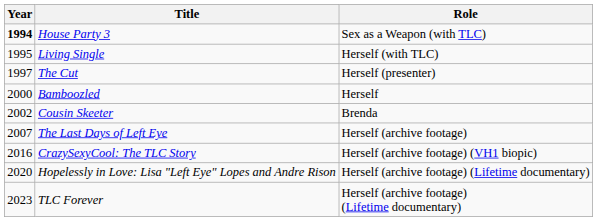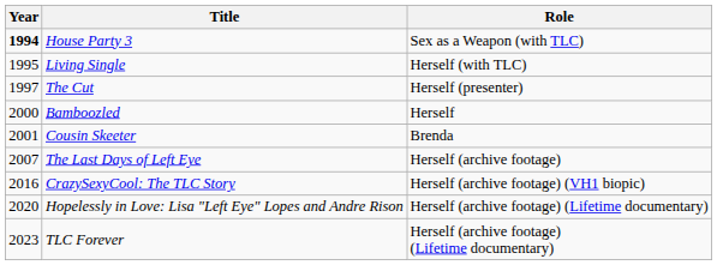 <table class="wikitable">
 <tr>
 <th>Year</th>
 <th>Title</th>
 <th>Role</th>
 </tr>
 <tr>
 <td><strong>1994</strong></td>
 <td><em><a href='#'>House Party 3</a></em></td>
 <td>Sex as a Weapon (with <a href='#'>TLC</a>)</td>
 </tr>
 <tr>
 <td>1995</td>
 <td><em><a href='#'>Living Single</a></em></td>
 <td>Herself (with TLC)</td>
 </tr>
 <tr>
 <td>1997</td>
 <td><em><a href='#'>The Cut</a></em></td>
 <td>Herself (presenter)</td>
 </tr>
 <tr>
 <td>2000</td>
 <td><em><a href='#'>Bamboozled</a></em></td>
 <td>Herself</td>
 </tr>
 <tr>
-<td>2002</td>
+<td>2001</td>
 <td><em><a href='#'>Cousin Skeeter</a></em></td>
 <td>Brenda</td>
 </tr>
 <tr>
 <td>2007</td>
 <td><em><a href='#'>The Last Days of Left Eye</a></em></td>
 <td>Herself (archive footage)</td>
 </tr>
 <tr>
 <td>2016</td>
 <td><em><a href='#'>CrazySexyCool: The TLC Story</a></em></td>
 <td>Herself (archive footage) (<a href='#'>VH1</a> biopic)</td>
 </tr>
 <tr>
 <td>2020</td>
 <td><em>Hopelessly in Love: Lisa "Left Eye" Lopes and Andre Rison</em></td>
 <td>Herself (archive footage) (<a href='#'>Lifetime</a> documentary)</td>
 </tr>
 <tr>
 <td>2023</td>
 <td><em>TLC Forever</em></td>
 <td>Herself (archive footage)<br>(<a href='#'>Lifetime</a> documentary)</td>
 </tr>
 </table>
